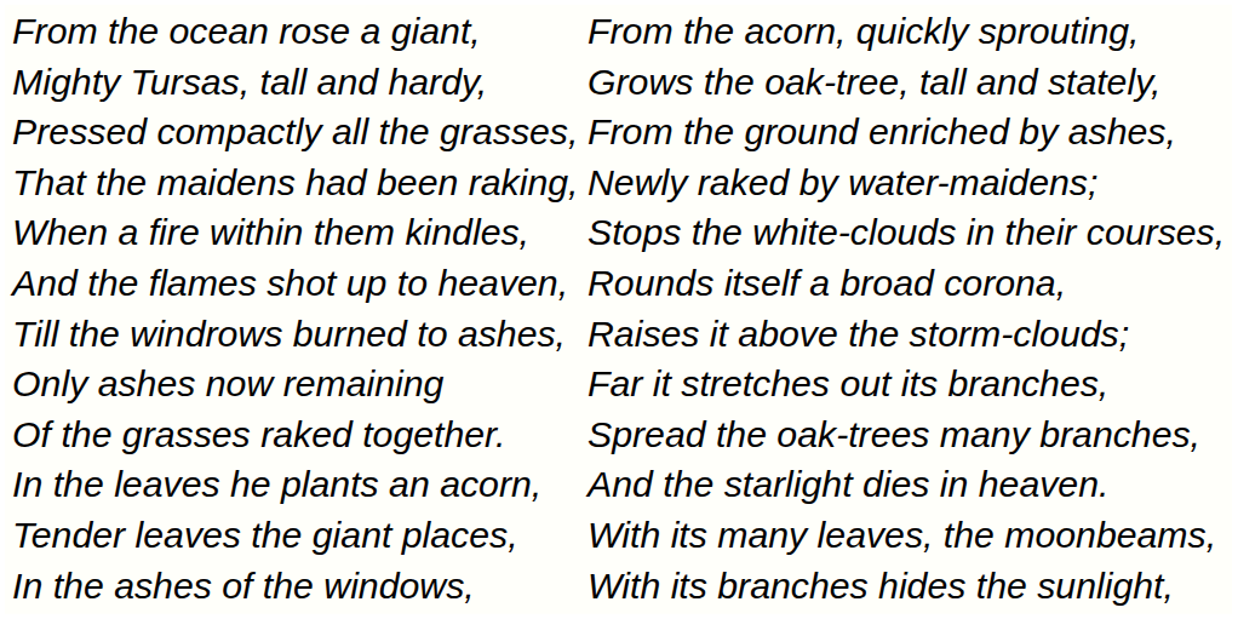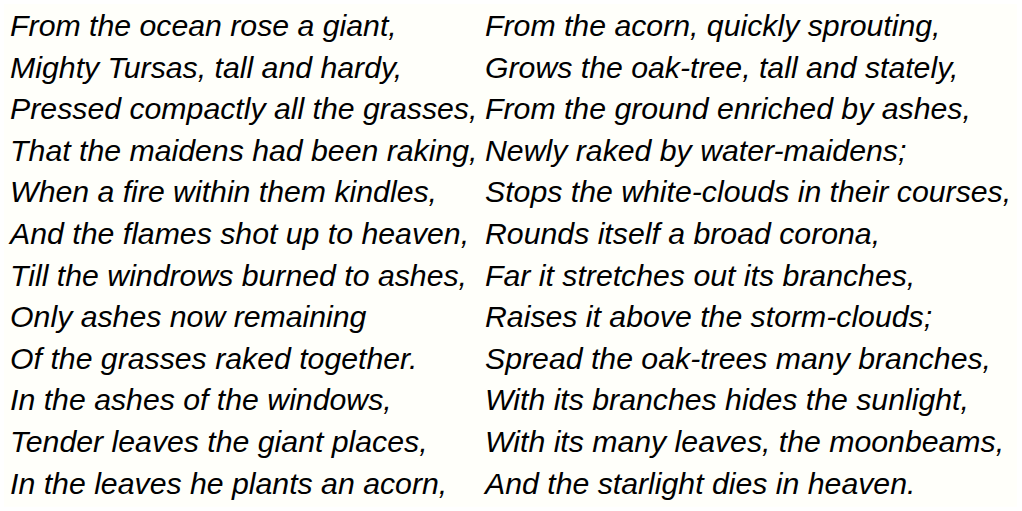 <table style="margin-left:5%;margin-right:5%;font-style:italic;background:RGB(100%,100%,98%);">
 <tr>
 <td>From the ocean rose a giant,</td>
 <td>From the acorn, quickly sprouting,</td>
 </tr>
 <tr>
 <td>Mighty Tursas, tall and hardy,</td>
 <td>Grows the oak-tree, tall and stately,</td>
 </tr>
 <tr>
 <td>Pressed compactly all the grasses,</td>
 <td>From the ground enriched by ashes,</td>
 </tr>
 <tr>
 <td>That the maidens had been raking,</td>
 <td>Newly raked by water-maidens;</td>
 </tr>
 <tr>
 <td>When a fire within them kindles,</td>
 <td>Stops the white-clouds in their courses,</td>
 </tr>
 <tr>
 <td>And the flames shot up to heaven,</td>
 <td>Rounds itself a broad corona,</td>
 </tr>
 <tr>
 <td>Till the windrows burned to ashes,</td>
-<td>Raises it above the storm-clouds;</td>
+<td>Far it stretches out its branches,</td>
 </tr>
 <tr>
 <td>Only ashes now remaining</td>
-<td>Far it stretches out its branches,</td>
+<td>Raises it above the storm-clouds;</td>
 </tr>
 <tr>
 <td>Of the grasses raked together.</td>
 <td>Spread the oak-trees many branches,</td>
 </tr>
 <tr>
-<td>In the leaves he plants an acorn,</td>
-<td>And the starlight dies in heaven.</td>
+<td>In the ashes of the windows,</td>
+<td>With its branches hides the sunlight,</td>
 </tr>
 <tr>
 <td>Tender leaves the giant places,</td>
 <td>With its many leaves, the moonbeams,</td>
 </tr>
 <tr>
-<td>In the ashes of the windows,</td>
-<td>With its branches hides the sunlight,</td>
+<td>In the leaves he plants an acorn,</td>
+<td>And the starlight dies in heaven.</td>
 </tr>
 </table>
